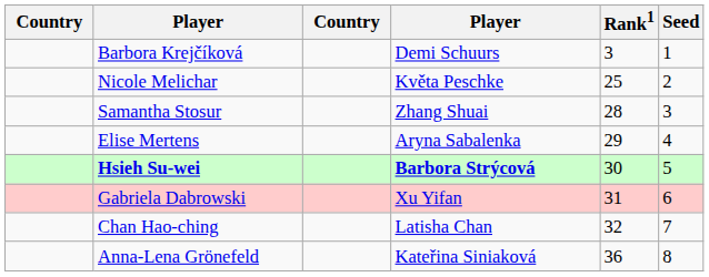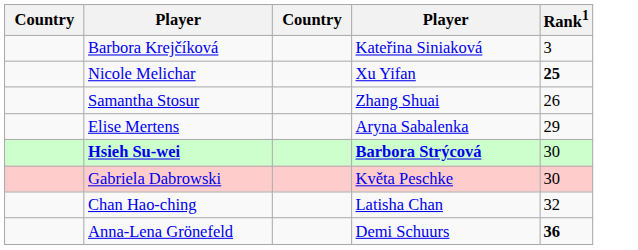 <table class="sortable wikitable">
 <tr>
 <th width="70">Country</th>
 <th width="175">Player</th>
 <th width="70">Country</th>
 <th width="175">Player</th>
 <th>Rank<sup>1</sup></th>
-<th>Seed</th>
 </tr>
 <tr>
 <td></td>
 <td><a href='#'>Barbora Krejčíková</a></td>
 <td></td>
-<td><a href='#'>Demi Schuurs</a></td>
+<td><a href='#'>Kateřina Siniaková</a></td>
 <td>3</td>
-<td>1</td>
 </tr>
 <tr>
 <td></td>
 <td><a href='#'>Nicole Melichar</a></td>
 <td></td>
-<td><a href='#'>Květa Peschke</a></td>
-<td>25</td>
-<td>2</td>
+<td><a href='#'>Xu Yifan</a></td>
+<td><strong>25</strong></td>
 </tr>
 <tr>
 <td></td>
 <td><a href='#'>Samantha Stosur</a></td>
 <td></td>
 <td><a href='#'>Zhang Shuai</a></td>
-<td>28</td>
-<td>3</td>
+<td>26</td>
 </tr>
 <tr>
 <td></td>
 <td><a href='#'>Elise Mertens</a></td>
 <td></td>
 <td><a href='#'>Aryna Sabalenka</a></td>
 <td>29</td>
-<td>4</td>
 </tr>
 <tr style="background:#cfc;">
 <td></td>
 <td><strong><a href='#'>Hsieh Su-wei</a></strong></td>
 <td></td>
 <td><strong><a href='#'>Barbora Strýcová</a></strong></td>
 <td>30</td>
-<td>5</td>
 </tr>
 <tr style="background:#fcc;">
 <td></td>
 <td><a href='#'>Gabriela Dabrowski</a></td>
 <td></td>
-<td><a href='#'>Xu Yifan</a></td>
-<td>31</td>
-<td>6</td>
+<td><a href='#'>Květa Peschke</a></td>
+<td>30</td>
 </tr>
 <tr>
 <td></td>
 <td><a href='#'>Chan Hao-ching</a></td>
 <td></td>
 <td><a href='#'>Latisha Chan</a></td>
 <td>32</td>
-<td>7</td>
 </tr>
 <tr>
 <td></td>
 <td><a href='#'>Anna-Lena Grönefeld</a></td>
 <td></td>
-<td><a href='#'>Kateřina Siniaková</a></td>
-<td>36</td>
-<td>8</td>
+<td><a href='#'>Demi Schuurs</a></td>
+<td><strong>36</strong></td>
 </tr>
 </table>
